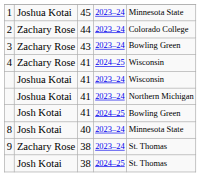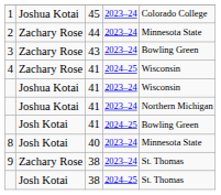 <table class="wikitable">
 <tr>
 </tr>
 <tr>
 <td>1</td>
 <td>Joshua Kotai</td>
 <td>45</td>
 <td style="font-size:80%;"><a href='#'>2023–24</a></td>
-<td style="font-size:80%;">Minnesota State</td>
+<td style="font-size:80%;">Colorado College</td>
 </tr>
 <tr>
 <td>2</td>
 <td>Zachary Rose</td>
 <td>44</td>
 <td style="font-size:80%;"><a href='#'>2023–24</a></td>
-<td style="font-size:80%;">Colorado College</td>
+<td style="font-size:80%;">Minnesota State</td>
 </tr>
 <tr>
 <td>3</td>
 <td>Zachary Rose</td>
 <td>43</td>
 <td style="font-size:80%;"><a href='#'>2023–24</a></td>
 <td style="font-size:80%;">Bowling Green</td>
 </tr>
 <tr>
 <td>4</td>
 <td>Zachary Rose</td>
 <td>41</td>
 <td style="font-size:80%;"><a href='#'>2024–25</a></td>
 <td style="font-size:80%;">Wisconsin</td>
 </tr>
 <tr>
 <td></td>
 <td>Joshua Kotai</td>
 <td>41</td>
 <td style="font-size:80%;"><a href='#'>2023–24</a></td>
 <td style="font-size:80%;">Wisconsin</td>
 </tr>
 <tr>
 <td></td>
 <td>Joshua Kotai</td>
 <td>41</td>
 <td style="font-size:80%;"><a href='#'>2023–24</a></td>
 <td style="font-size:80%;">Northern Michigan</td>
 </tr>
 <tr>
 <td></td>
 <td>Josh Kotai</td>
 <td>41</td>
 <td style="font-size:80%;"><a href='#'>2024–25</a></td>
 <td style="font-size:80%;">Bowling Green</td>
 </tr>
 <tr>
 <td>8</td>
 <td>Josh Kotai</td>
 <td>40</td>
 <td style="font-size:80%;"><a href='#'>2023–24</a></td>
 <td style="font-size:80%;">Minnesota State</td>
 </tr>
 <tr>
 <td>9</td>
 <td>Zachary Rose</td>
 <td>38</td>
 <td style="font-size:80%;"><a href='#'>2023–24</a></td>
 <td style="font-size:80%;">St. Thomas</td>
 </tr>
 <tr>
 <td></td>
 <td>Josh Kotai</td>
 <td>38</td>
 <td style="font-size:80%;"><a href='#'>2024–25</a></td>
 <td style="font-size:80%;">St. Thomas</td>
 </tr>
 </table>
